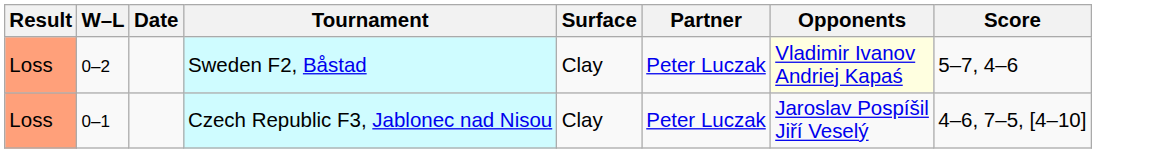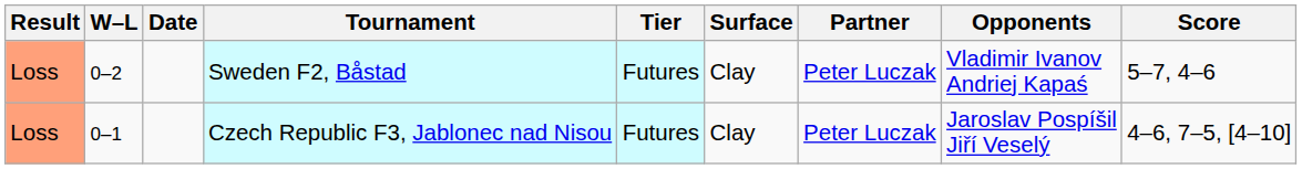 <table class="sortable wikitable">
 <tr>
 <th>Result</th>
 <th class="unsortable">W–L</th>
 <th>Date</th>
 <th>Tournament</th>
+<th>Tier</th>
 <th>Surface</th>
 <th>Partner</th>
 <th>Opponents</th>
 <th class="unsortable">Score</th>
 </tr>
 <tr>
 <td bgcolor=FFA07A>Loss</td>
 <td><small>0–2</small></td>
 <td></td>
 <td style="background:#cffcff;">Sweden F2, <a href='#'>Båstad</a></td>
+<td style="background:#cffcff;">Futures</td>
 <td>Clay</td>
 <td> <a href='#'>Peter Luczak</a></td>
-<td style="background: lightyellow;"> <a href='#'>Vladimir Ivanov</a> <br> <a href='#'>Andriej Kapaś</a></td>
+<td> <a href='#'>Vladimir Ivanov</a> <br> <a href='#'>Andriej Kapaś</a></td>
 <td>5–7, 4–6</td>
 </tr>
 <tr>
 <td bgcolor=FFA07A>Loss</td>
 <td><small>0–1</small></td>
 <td></td>
 <td style="background:#cffcff;">Czech Republic F3, <a href='#'>Jablonec nad Nisou</a></td>
+<td style="background:#cffcff;">Futures</td>
 <td>Clay</td>
 <td> <a href='#'>Peter Luczak</a></td>
 <td> <a href='#'>Jaroslav Pospíšil</a> <br> <a href='#'>Jiří Veselý</a></td>
 <td>4–6, 7–5, [4–10]</td>
 </tr>
 </table>
